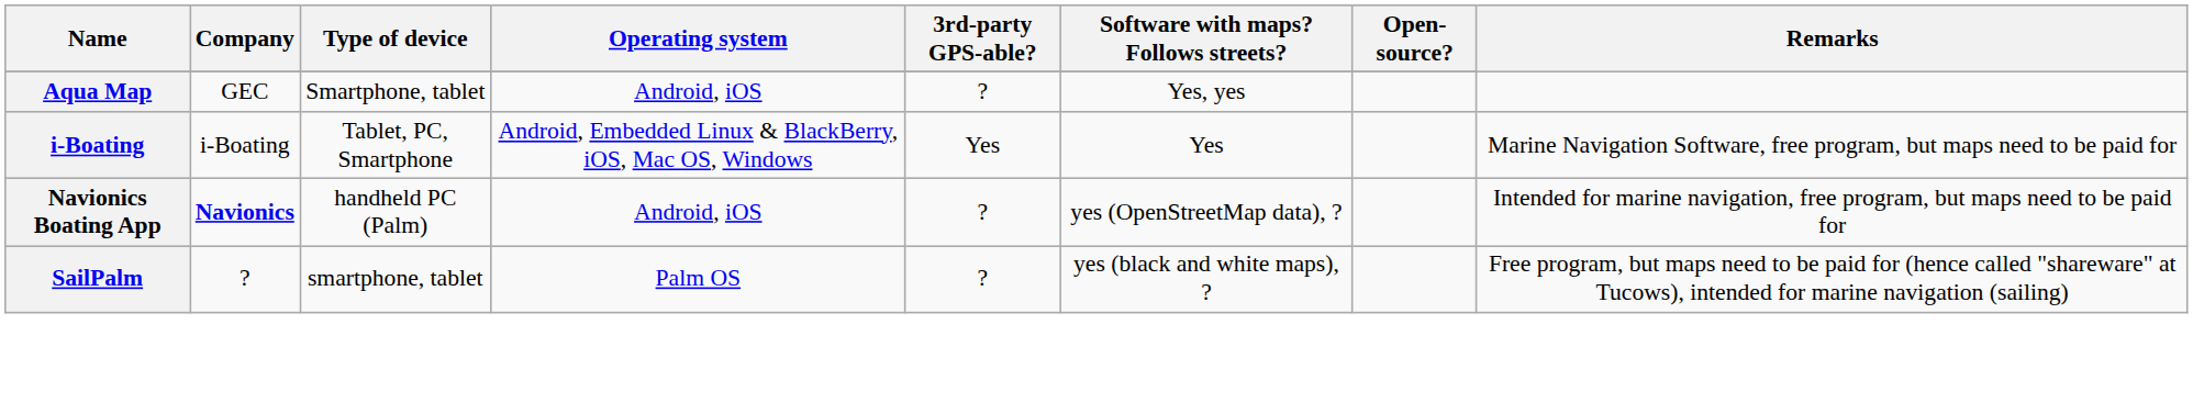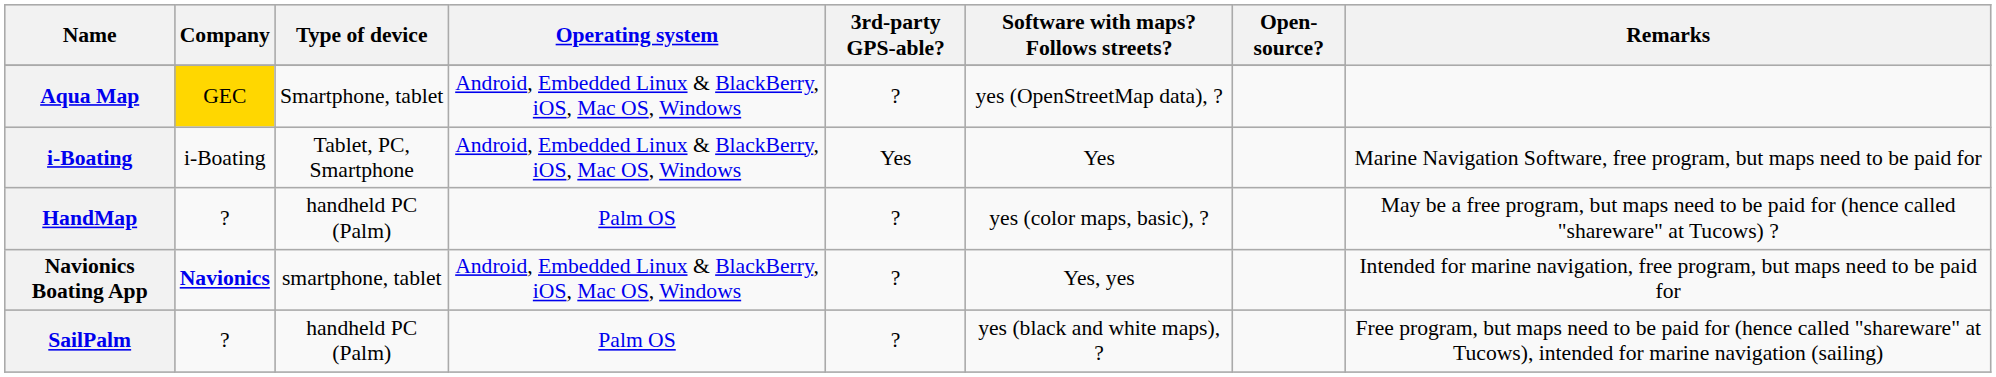 <table class="wikitable sortable" style="font-size: 85%; text-align: center; width: auto;">
 <tr>
 <th>Name</th>
 <th>Company</th>
 <th>Type of device</th>
 <th><a href='#'>Operating system</a></th>
 <th>3rd-party GPS-able?</th>
 <th>Software with maps? Follows streets?</th>
 <th>Open-source?</th>
 <th>Remarks</th>
 </tr>
 <tr>
 </tr>
 <tr>
 <th><a href='#'>Aqua Map</a></th>
-<td>GEC</td>
+<td style="background: gold;">GEC</td>
 <td>Smartphone, tablet</td>
-<td><a href='#'>Android</a>, <a href='#'>iOS</a></td>
+<td><a href='#'>Android</a>, <a href='#'>Embedded Linux</a> & <a href='#'>BlackBerry</a>, <a href='#'>iOS</a>, <a href='#'>Mac OS</a>, <a href='#'>Windows</a></td>
 <td>?</td>
-<td>Yes, yes</td>
+<td>yes (OpenStreetMap data), ?</td>
 <td></td>
 </tr>
 <tr>
 <th><a href='#'>i-Boating</a></th>
 <td>i-Boating</td>
 <td>Tablet, PC, Smartphone</td>
 <td><a href='#'>Android</a>, <a href='#'>Embedded Linux</a> & <a href='#'>BlackBerry</a>, <a href='#'>iOS</a>, <a href='#'>Mac OS</a>, <a href='#'>Windows</a></td>
 <td>Yes</td>
 <td>Yes</td>
 <td></td>
 <td>Marine Navigation Software, free program, but maps need to be paid for</td>
 </tr>
 <tr>
+<th><a href='#'>HandMap</a></th>
+<td>?</td>
+<td>handheld PC (Palm)</td>
+<td><a href='#'>Palm OS</a></td>
+<td>?</td>
+<td>yes (color maps, basic), ?</td>
+<td></td>
+<td>May be a free program, but maps need to be paid for (hence called "shareware" at Tucows) ?</td>
+</tr>
+<tr>
 <th>Navionics Boating App</th>
 <td><strong><a href='#'>Navionics</a></strong></td>
-<td>handheld PC (Palm)</td>
-<td><a href='#'>Android</a>, <a href='#'>iOS</a></td>
+<td>smartphone, tablet</td>
+<td><a href='#'>Android</a>, <a href='#'>Embedded Linux</a> & <a href='#'>BlackBerry</a>, <a href='#'>iOS</a>, <a href='#'>Mac OS</a>, <a href='#'>Windows</a></td>
 <td>?</td>
-<td>yes (OpenStreetMap data), ?</td>
+<td>Yes, yes</td>
 <td></td>
 <td>Intended for marine navigation, free program, but maps need to be paid for</td>
 </tr>
 <tr>
 <th><a href='#'>SailPalm</a></th>
 <td>?</td>
-<td>smartphone, tablet</td>
+<td>handheld PC (Palm)</td>
 <td><a href='#'>Palm OS</a></td>
 <td>?</td>
 <td>yes (black and white maps), ?</td>
 <td></td>
 <td>Free program, but maps need to be paid for (hence called "shareware" at Tucows), intended for marine navigation (sailing)</td>
 </tr>
 </table>
